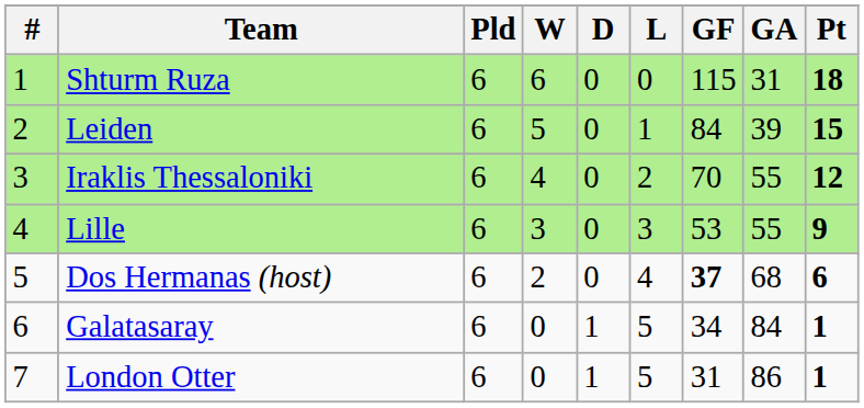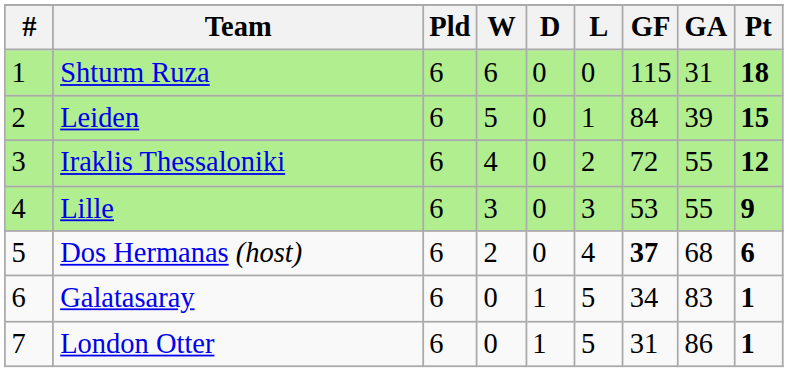 <table class=wikitable>
 <tr align=center>
 </tr>
 <tr>
 <th width=20>#</th>
 <th width=200>Team</th>
 <th width=20>Pld</th>
 <th width=20>W</th>
 <th width=20>D</th>
 <th width=20>L</th>
 <th width=20>GF</th>
 <th width=20>GA</th>
 <th width=20>Pt</th>
 </tr>
 <tr bgcolor=B0EE90>
 <td>1</td>
 <td align="left"> <a href='#'>Shturm Ruza</a></td>
 <td>6</td>
 <td>6</td>
 <td>0</td>
 <td>0</td>
 <td>115</td>
 <td>31</td>
 <td><strong>18</strong></td>
 </tr>
 <tr bgcolor=B0EE90>
 <td>2</td>
 <td align="left"> <a href='#'>Leiden</a></td>
 <td>6</td>
 <td>5</td>
 <td>0</td>
 <td>1</td>
 <td>84</td>
 <td>39</td>
 <td><strong>15</strong></td>
 </tr>
 <tr bgcolor=B0EE90>
 <td>3</td>
 <td align="left"> <a href='#'>Iraklis Thessaloniki</a></td>
 <td>6</td>
 <td>4</td>
 <td>0</td>
 <td>2</td>
-<td>70</td>
+<td>72</td>
 <td>55</td>
 <td><strong>12</strong></td>
 </tr>
 <tr bgcolor=B0EE90>
 <td>4</td>
 <td align="left"> <a href='#'>Lille</a></td>
 <td>6</td>
 <td>3</td>
 <td>0</td>
 <td>3</td>
 <td>53</td>
 <td>55</td>
 <td><strong>9</strong></td>
 </tr>
 <tr>
 <td>5</td>
 <td align="left"> <a href='#'>Dos Hermanas</a> <em>(host)</em></td>
 <td>6</td>
 <td>2</td>
 <td>0</td>
 <td>4</td>
 <td><strong>37</strong></td>
 <td>68</td>
 <td><strong>6</strong></td>
 </tr>
 <tr>
 <td>6</td>
 <td align="left"> <a href='#'>Galatasaray</a></td>
 <td>6</td>
 <td>0</td>
 <td>1</td>
 <td>5</td>
 <td>34</td>
-<td>84</td>
+<td>83</td>
 <td><strong>1</strong></td>
 </tr>
 <tr>
 <td>7</td>
 <td align="left"> <a href='#'>London Otter</a></td>
 <td>6</td>
 <td>0</td>
 <td>1</td>
 <td>5</td>
 <td>31</td>
 <td>86</td>
 <td><strong>1</strong></td>
 </tr>
 </table>
